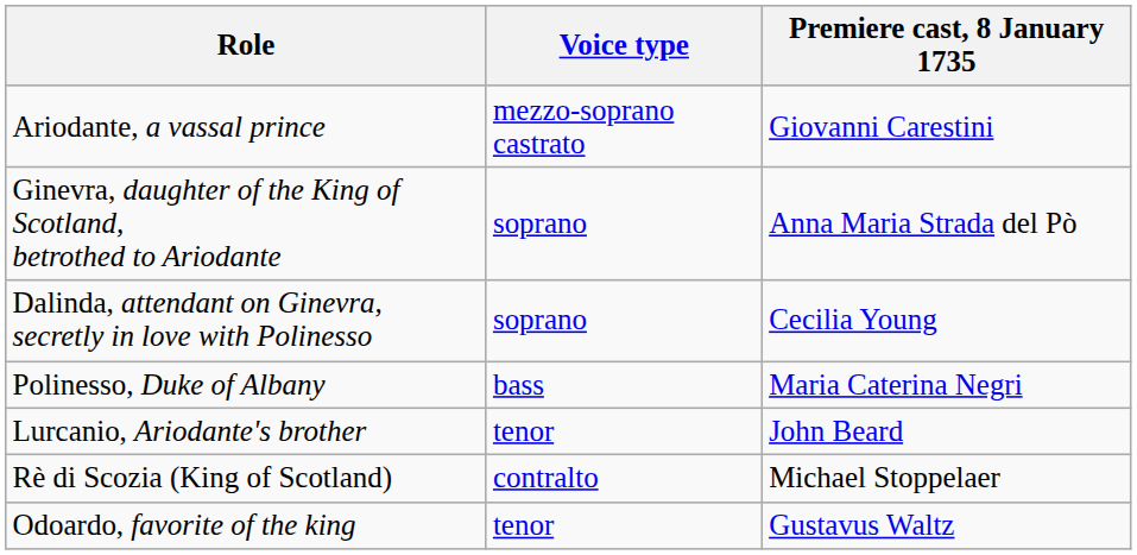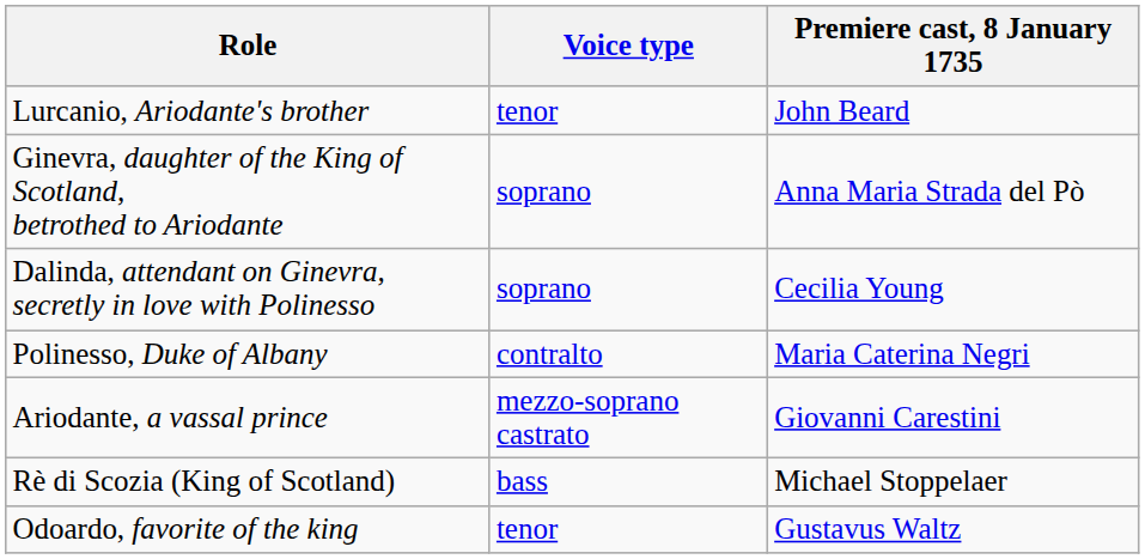 <table class="wikitable">
 <tr>
 <th>Role</th>
 <th><a href='#'>Voice type</a></th>
 <th>Premiere cast, 8 January 1735</th>
 </tr>
 <tr>
-<td>Ariodante, <em>a vassal prince</em></td>
-<td><a href='#'>mezzo-soprano</a> <a href='#'>castrato</a></td>
-<td><a href='#'>Giovanni Carestini</a></td>
+<td>Lurcanio, <em>Ariodante's brother</em></td>
+<td><a href='#'>tenor</a></td>
+<td><a href='#'>John Beard</a></td>
 </tr>
 <tr>
 <td>Ginevra, <em>daughter of the King of Scotland,<br>betrothed to Ariodante</em></td>
 <td><a href='#'>soprano</a></td>
 <td><a href='#'>Anna Maria Strada</a> del Pò</td>
 </tr>
 <tr>
 <td>Dalinda, <em>attendant on Ginevra,<br>secretly in love with Polinesso </em></td>
 <td><a href='#'>soprano</a></td>
 <td><a href='#'>Cecilia Young</a></td>
 </tr>
 <tr>
 <td>Polinesso, <em>Duke of Albany</em></td>
-<td><a href='#'>bass</a></td>
+<td><a href='#'>contralto</a></td>
 <td><a href='#'>Maria Caterina Negri</a></td>
 </tr>
 <tr>
-<td>Lurcanio, <em>Ariodante's brother</em></td>
-<td><a href='#'>tenor</a></td>
-<td><a href='#'>John Beard</a></td>
+<td>Ariodante, <em>a vassal prince</em></td>
+<td><a href='#'>mezzo-soprano</a> <a href='#'>castrato</a></td>
+<td><a href='#'>Giovanni Carestini</a></td>
 </tr>
 <tr>
 <td>Rè di Scozia (King of Scotland)</td>
-<td><a href='#'>contralto</a></td>
+<td><a href='#'>bass</a></td>
 <td>Michael Stoppelaer</td>
 </tr>
 <tr>
 <td>Odoardo, <em>favorite of the king</em></td>
 <td><a href='#'>tenor</a></td>
 <td><a href='#'>Gustavus Waltz</a></td>
 </tr>
 </table>
